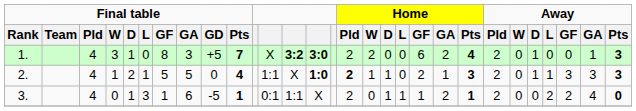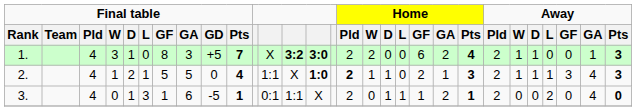 <table class="wikitable">
 <tr>
 <td colspan=10 align=center><strong>Final table</strong></td>
 <td colspan=5></td>
 <td colspan=7 align=center bgcolor=yellow><strong>Home</strong></td>
 <td colspan=7 align=center><strong>Away</strong></td>
 </tr>
 <tr>
 <th bgcolor="#efefef">Rank</th>
 <th bgcolor="#efefef" width="160">Team</th>
 <th bgcolor="#efefef" width="20">Pld</th>
 <th bgcolor="#efefef" width="20">W</th>
 <th bgcolor="#efefef" width="20">D</th>
 <th bgcolor="#efefef" width="20">L</th>
 <th bgcolor="#efefef" width="20">GF</th>
 <th bgcolor="#efefef" width="20">GA</th>
 <th bgcolor="#efefef" width="20">GD</th>
 <th bgcolor="#efefef" width="20">Pts</th>
 <th bgcolor="#efefef"></th>
 <th bgcolor="#efefef" width="20"></th>
 <th bgcolor="#efefef" width="20"></th>
 <th bgcolor="#efefef" width="20"></th>
 <th bgcolor="#efefef"></th>
 <th bgcolor="#efefef" width="20">Pld</th>
 <th bgcolor="#efefef" width="20">W</th>
 <th bgcolor="#efefef" width="20">D</th>
 <th bgcolor="#efefef" width="20">L</th>
 <th bgcolor="#efefef" width="20">GF</th>
 <th bgcolor="#efefef" width="20">GA</th>
 <th bgcolor="#efefef" width="20">Pts</th>
 <th bgcolor="#efefef" width="20">Pld</th>
 <th bgcolor="#efefef" width="20">W</th>
 <th bgcolor="#efefef" width="20">D</th>
 <th bgcolor="#efefef" width="20">L</th>
 <th bgcolor="#efefef" width="20">GF</th>
 <th bgcolor="#efefef" width="20">GA</th>
 <th bgcolor="#efefef" width="20">Pts</th>
 </tr>
 <tr align=center bgcolor=#ccffcc>
 <td>1.</td>
 <td align=left></td>
 <td>4</td>
 <td>3</td>
 <td>1</td>
 <td>0</td>
 <td>8</td>
 <td>3</td>
 <td>+5</td>
 <td><strong>7</strong></td>
 <td></td>
 <td>X</td>
 <td><strong>3:2</strong></td>
 <td><strong>3:0</strong></td>
 <td></td>
 <td>2</td>
 <td>2</td>
 <td>0</td>
 <td>0</td>
 <td>6</td>
 <td>2</td>
 <td><strong>4</strong></td>
 <td>2</td>
-<td>0</td>
+<td>1</td>
 <td>1</td>
 <td>0</td>
 <td>0</td>
 <td>1</td>
 <td><strong>3</strong></td>
 </tr>
 <tr align=center>
 <td>2.</td>
 <td align=left></td>
 <td>4</td>
 <td>1</td>
 <td>2</td>
 <td>1</td>
 <td>5</td>
 <td>5</td>
 <td>0</td>
 <td><strong>4</strong></td>
 <td></td>
 <td>1:1</td>
 <td>X</td>
 <td><strong>1:0</strong></td>
 <td></td>
 <td><strong>2</strong></td>
 <td>1</td>
 <td>1</td>
 <td>0</td>
 <td>2</td>
 <td>1</td>
 <td><strong>3</strong></td>
 <td>2</td>
-<td>0</td>
+<td>1</td>
 <td>1</td>
 <td>1</td>
 <td>3</td>
-<td>3</td>
+<td>4</td>
 <td><strong>3</strong></td>
 </tr>
 <tr align=center>
 <td>3.</td>
 <td align=left></td>
 <td>4</td>
 <td>0</td>
 <td>1</td>
 <td>3</td>
 <td>1</td>
 <td>6</td>
 <td>-5</td>
 <td><strong>1</strong></td>
 <td></td>
 <td>0:1</td>
 <td>1:1</td>
 <td>X</td>
 <td></td>
 <td>2</td>
 <td>0</td>
 <td>1</td>
 <td>1</td>
 <td>1</td>
 <td>2</td>
 <td><strong>1</strong></td>
 <td>2</td>
 <td>0</td>
 <td>0</td>
 <td>2</td>
-<td>2</td>
+<td>0</td>
 <td>4</td>
 <td><strong>0</strong></td>
 </tr>
 <tr align=center>
 </tr>
 </table>
